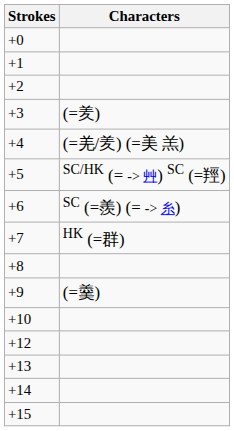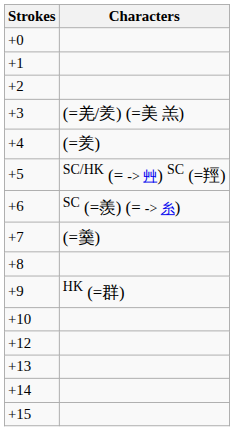 <table class="wikitable">
 <tr>
 <th>Strokes</th>
 <th>Characters</th>
 </tr>
 <tr>
 <td>+0</td>
 <td style="font-size: large;"></td>
 </tr>
 <tr>
 <td>+1</td>
 <td style="font-size: large;"></td>
 </tr>
 <tr>
 <td>+2</td>
 <td style="font-size: large;"></td>
 </tr>
 <tr>
 <td>+3</td>
-<td style="font-size: large;">    (=羑) </td>
+<td style="font-size: large;">     (=羌/羑)   (=美 羔)</td>
 </tr>
 <tr>
 <td>+4</td>
-<td style="font-size: large;">     (=羌/羑)   (=美 羔)</td>
+<td style="font-size: large;">    (=羑) </td>
 </tr>
 <tr>
 <td>+5</td>
 <td style="font-size: large;"><sup>SC/HK</sup> (= <small>-> <a href='#'>艸</a></small>)       <sup>SC</sup> (=羥)</td>
 </tr>
 <tr>
 <td>+6</td>
 <td style="font-size: large;"> <sup>SC</sup> (=羨)  (= <small>-> <a href='#'>糸</a></small>)</td>
 </tr>
 <tr>
 <td>+7</td>
-<td style="font-size: large;"><sup>HK</sup> (=群)       </td>
+<td style="font-size: large;">   (=羹)  </td>
 </tr>
 <tr>
 <td>+8</td>
 <td style="font-size: large;"></td>
 </tr>
 <tr>
 <td>+9</td>
-<td style="font-size: large;">   (=羹)  </td>
+<td style="font-size: large;"><sup>HK</sup> (=群)       </td>
 </tr>
 <tr>
 <td>+10</td>
 <td style="font-size: large;"> </td>
 </tr>
 <tr>
 <td>+12</td>
 <td style="font-size: large;">  </td>
 </tr>
 <tr>
 <td>+13</td>
 <td style="font-size: large;">   </td>
 </tr>
 <tr>
 <td>+14</td>
 <td style="font-size: large;"></td>
 </tr>
 <tr>
 <td>+15</td>
 <td style="font-size: large;"> </td>
 </tr>
 </table>
